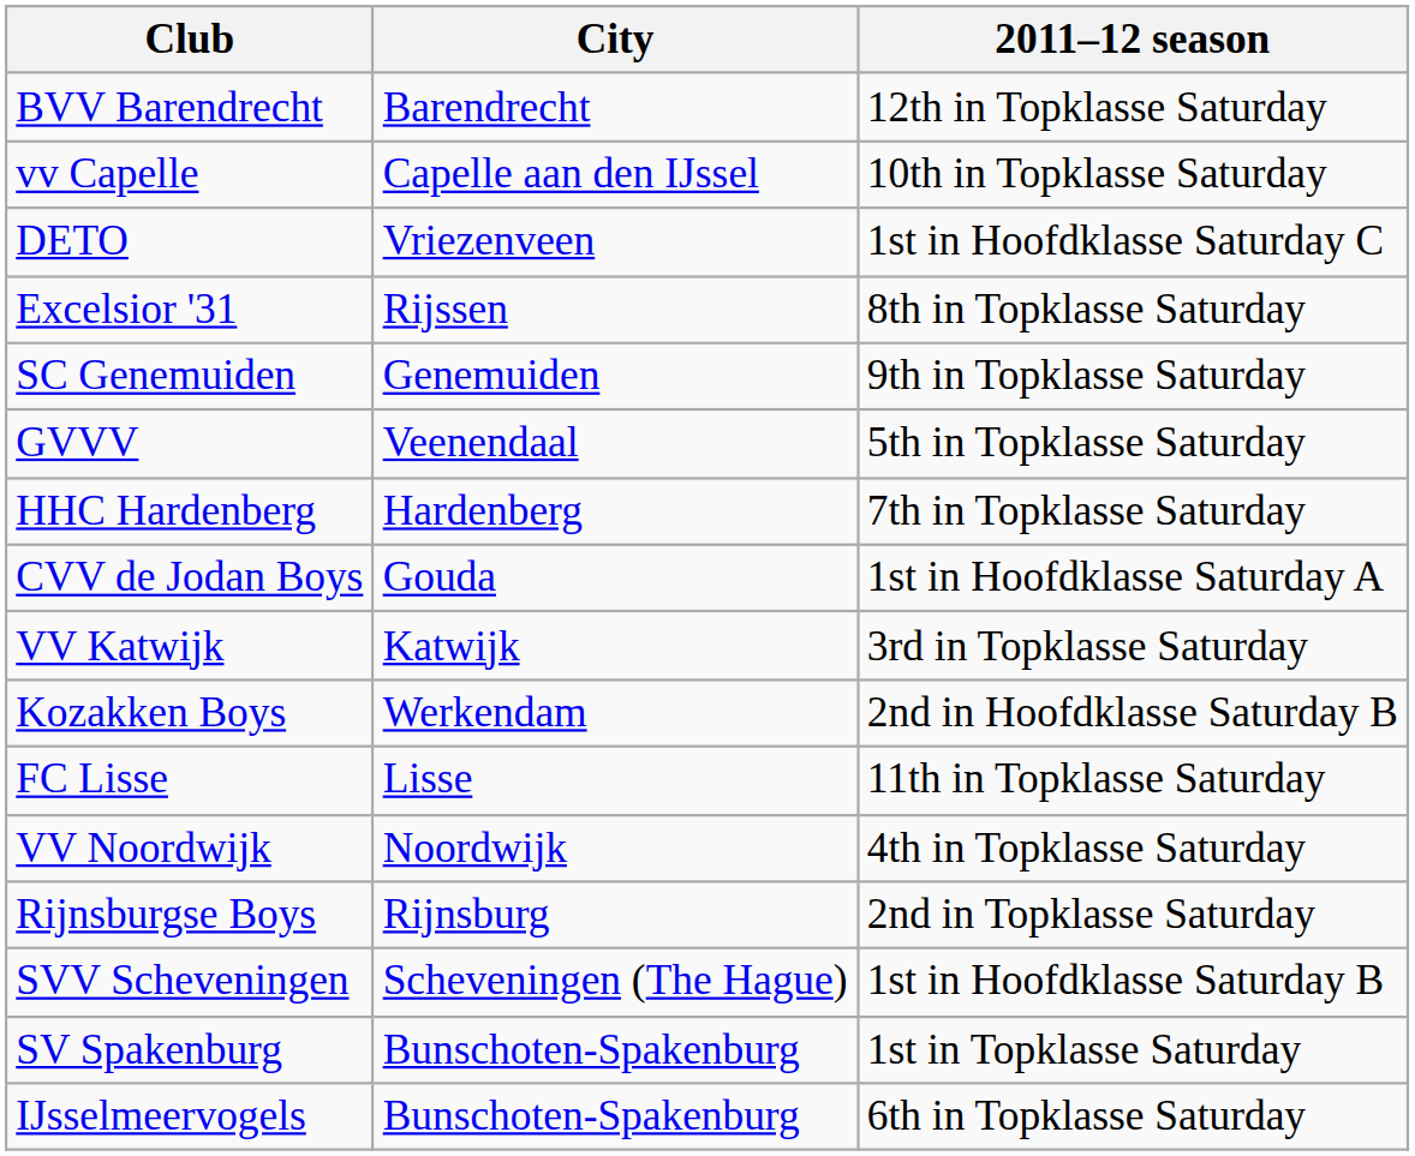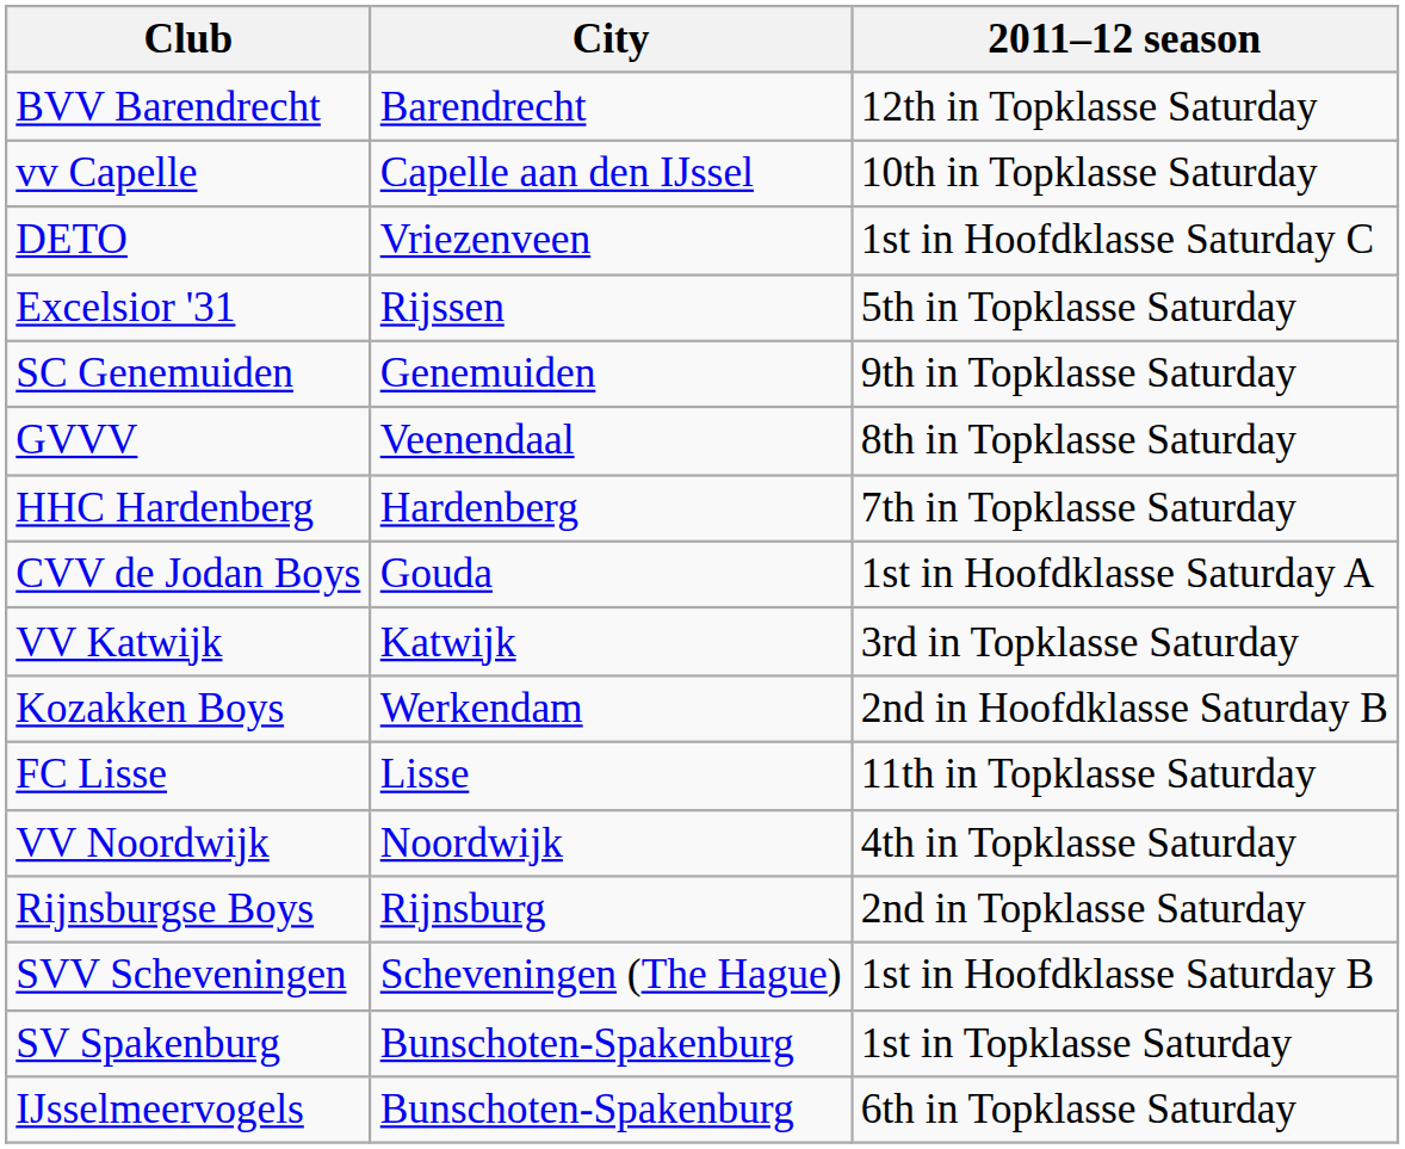 <table class="wikitable">
 <tr>
 <th>Club</th>
 <th>City</th>
 <th>2011–12 season</th>
 </tr>
 <tr>
 <td><a href='#'>BVV Barendrecht</a></td>
 <td><a href='#'>Barendrecht</a></td>
 <td>12th in Topklasse Saturday</td>
 </tr>
 <tr>
 <td><a href='#'>vv Capelle</a></td>
 <td><a href='#'>Capelle aan den IJssel</a></td>
 <td>10th in Topklasse Saturday</td>
 </tr>
 <tr>
 <td><a href='#'>DETO</a></td>
 <td><a href='#'>Vriezenveen</a></td>
 <td>1st in Hoofdklasse Saturday C</td>
 </tr>
 <tr>
 <td><a href='#'>Excelsior '31</a></td>
 <td><a href='#'>Rijssen</a></td>
-<td>8th in Topklasse Saturday</td>
+<td>5th in Topklasse Saturday</td>
 </tr>
 <tr>
 <td><a href='#'>SC Genemuiden</a></td>
 <td><a href='#'>Genemuiden</a></td>
 <td>9th in Topklasse Saturday</td>
 </tr>
 <tr>
 <td><a href='#'>GVVV</a></td>
 <td><a href='#'>Veenendaal</a></td>
-<td>5th in Topklasse Saturday</td>
+<td>8th in Topklasse Saturday</td>
 </tr>
 <tr>
 <td><a href='#'>HHC Hardenberg</a></td>
 <td><a href='#'>Hardenberg</a></td>
 <td>7th in Topklasse Saturday</td>
 </tr>
 <tr>
 <td><a href='#'>CVV de Jodan Boys</a></td>
 <td><a href='#'>Gouda</a></td>
 <td>1st in Hoofdklasse Saturday A</td>
 </tr>
 <tr>
 <td><a href='#'>VV Katwijk</a></td>
 <td><a href='#'>Katwijk</a></td>
 <td>3rd in Topklasse Saturday</td>
 </tr>
 <tr>
 <td><a href='#'>Kozakken Boys</a></td>
 <td><a href='#'>Werkendam</a></td>
 <td>2nd in Hoofdklasse Saturday B</td>
 </tr>
 <tr>
 <td><a href='#'>FC Lisse</a></td>
 <td><a href='#'>Lisse</a></td>
 <td>11th in Topklasse Saturday</td>
 </tr>
 <tr>
 <td><a href='#'>VV Noordwijk</a></td>
 <td><a href='#'>Noordwijk</a></td>
 <td>4th in Topklasse Saturday</td>
 </tr>
 <tr>
 <td><a href='#'>Rijnsburgse Boys</a></td>
 <td><a href='#'>Rijnsburg</a></td>
 <td>2nd in Topklasse Saturday</td>
 </tr>
 <tr>
 <td><a href='#'>SVV Scheveningen</a></td>
 <td><a href='#'>Scheveningen</a> (<a href='#'>The Hague</a>)</td>
 <td>1st in Hoofdklasse Saturday B</td>
 </tr>
 <tr>
 <td><a href='#'>SV Spakenburg</a></td>
 <td><a href='#'>Bunschoten-Spakenburg</a></td>
 <td>1st in Topklasse Saturday</td>
 </tr>
 <tr>
 <td><a href='#'>IJsselmeervogels</a></td>
 <td><a href='#'>Bunschoten-Spakenburg</a></td>
 <td>6th in Topklasse Saturday</td>
 </tr>
 </table>
